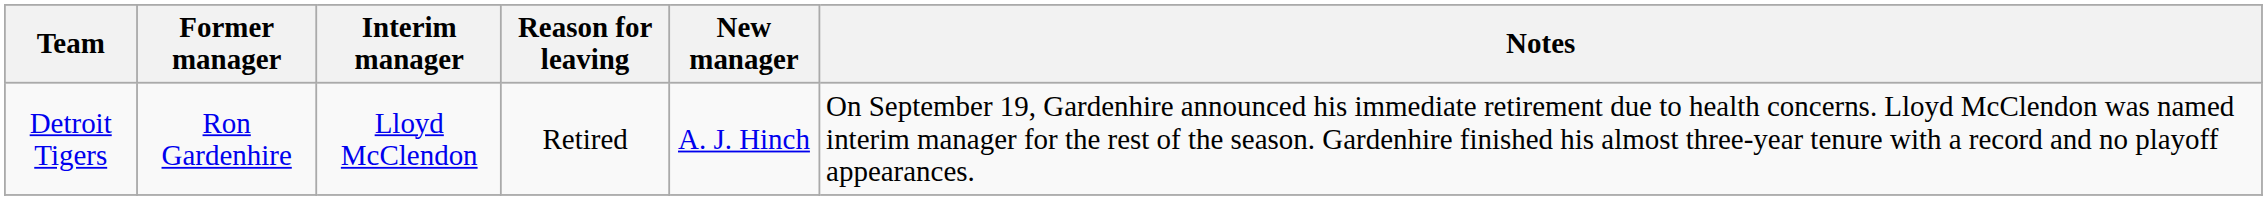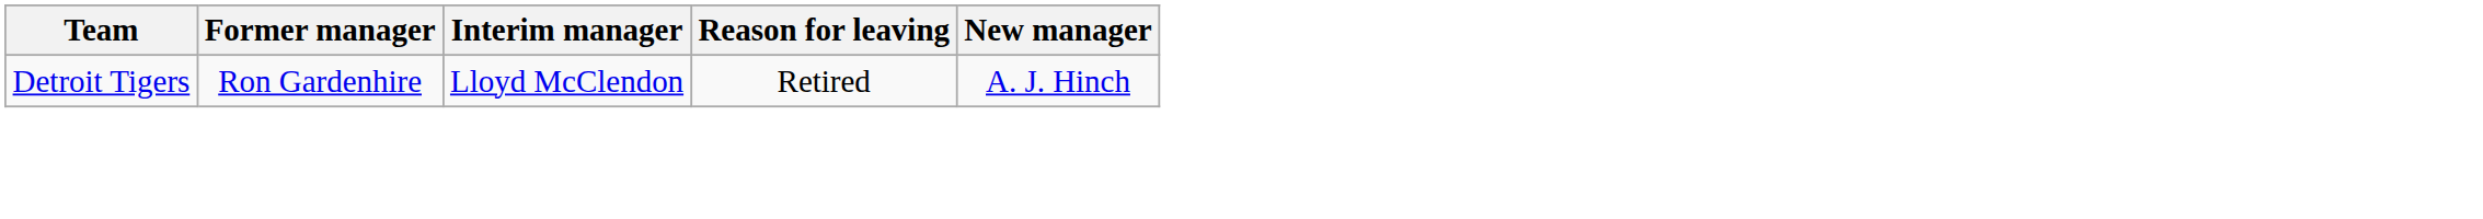 <table class="wikitable plainrowhedaers" style="text-align:center;">
 <tr>
 <th>Team</th>
 <th>Former manager</th>
 <th>Interim manager</th>
 <th>Reason for leaving</th>
 <th>New manager</th>
-<th>Notes</th>
 </tr>
 <tr>
 <td><a href='#'>Detroit Tigers</a></td>
 <td><a href='#'>Ron Gardenhire</a></td>
 <td><a href='#'>Lloyd McClendon</a></td>
 <td style="text-align:center;">Retired</td>
 <td><a href='#'>A. J. Hinch</a></td>
-<td style="text-align:left;">On September 19, Gardenhire announced his immediate retirement due to health concerns. Lloyd McClendon was named interim manager for the rest of the season.  Gardenhire finished his almost three-year tenure with a  record and no playoff appearances.</td>
 </tr>
 </table>
